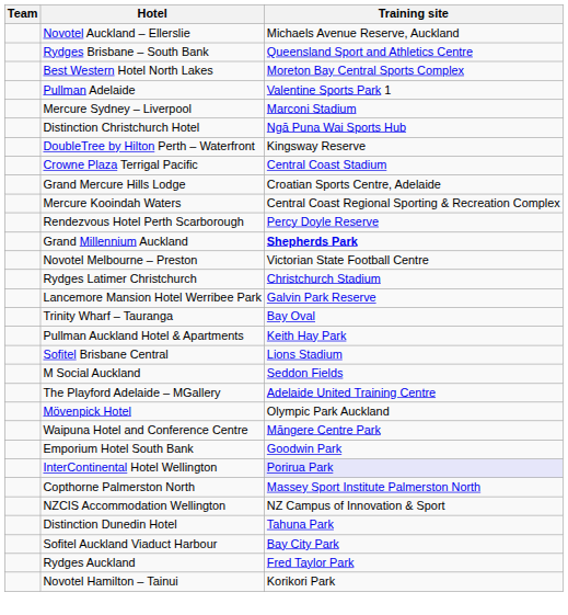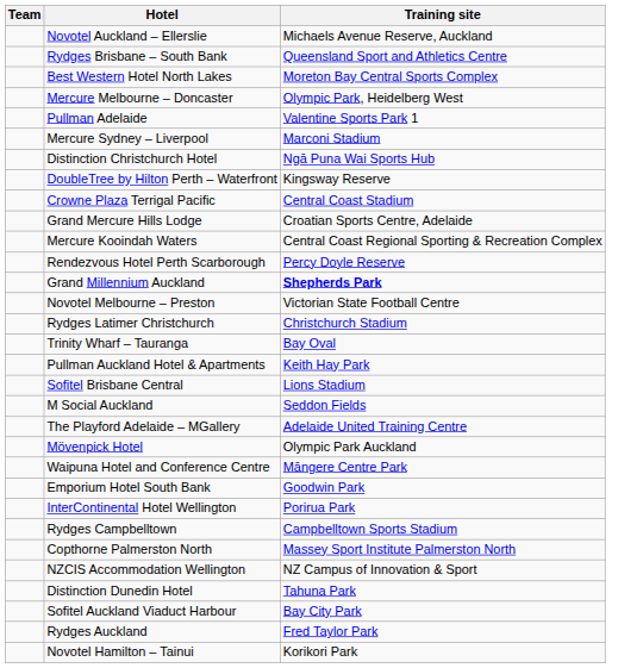 <table class="wikitable sortable mw-collapsible mw-collapsed">
 <tr>
 <th>Team</th>
 <th>Hotel</th>
 <th>Training site</th>
 </tr>
 <tr>
 <td></td>
 <td><a href='#'>Novotel</a> Auckland – Ellerslie</td>
 <td>Michaels Avenue Reserve, Auckland</td>
 </tr>
 <tr>
 <td></td>
 <td><a href='#'>Rydges</a> Brisbane – South Bank</td>
 <td><a href='#'>Queensland Sport and Athletics Centre</a></td>
 </tr>
 <tr>
 <td></td>
 <td><a href='#'>Best Western</a> Hotel North Lakes</td>
 <td><a href='#'>Moreton Bay Central Sports Complex</a></td>
+</tr>
+<tr>
+<td></td>
+<td><a href='#'>Mercure</a> Melbourne – Doncaster</td>
+<td><a href='#'>Olympic Park</a>, Heidelberg West</td>
 </tr>
 <tr>
 <td></td>
 <td><a href='#'>Pullman</a> Adelaide</td>
 <td><a href='#'>Valentine Sports Park</a> 1</td>
 </tr>
 <tr>
 <td></td>
 <td>Mercure Sydney – Liverpool</td>
 <td><a href='#'>Marconi Stadium</a></td>
 </tr>
 <tr>
 <td></td>
 <td>Distinction Christchurch Hotel</td>
 <td><a href='#'>Ngā Puna Wai Sports Hub</a></td>
 </tr>
 <tr>
 <td></td>
 <td><a href='#'>DoubleTree by Hilton</a> Perth – Waterfront</td>
 <td>Kingsway Reserve</td>
 </tr>
 <tr>
 <td></td>
 <td><a href='#'>Crowne Plaza</a> Terrigal Pacific</td>
 <td><a href='#'>Central Coast Stadium</a></td>
 </tr>
 <tr>
 <td></td>
 <td>Grand Mercure Hills Lodge</td>
 <td>Croatian Sports Centre, Adelaide</td>
 </tr>
 <tr>
 <td></td>
 <td>Mercure Kooindah Waters</td>
 <td>Central Coast Regional Sporting & Recreation Complex</td>
 </tr>
 <tr>
 <td></td>
 <td>Rendezvous Hotel Perth Scarborough</td>
 <td><a href='#'>Percy Doyle Reserve</a></td>
 </tr>
 <tr>
 <td></td>
 <td>Grand <a href='#'>Millennium</a> Auckland</td>
 <td><strong><a href='#'>Shepherds Park</a></strong></td>
 </tr>
 <tr>
 <td></td>
 <td>Novotel Melbourne – Preston</td>
 <td>Victorian State Football Centre</td>
 </tr>
 <tr>
 <td></td>
 <td>Rydges Latimer Christchurch</td>
 <td><a href='#'>Christchurch Stadium</a></td>
 </tr>
 <tr>
 <td></td>
-<td>Lancemore Mansion Hotel Werribee Park</td>
-<td><a href='#'>Galvin Park Reserve</a></td>
-</tr>
-<tr>
-<td></td>
 <td>Trinity Wharf – Tauranga</td>
 <td><a href='#'>Bay Oval</a></td>
 </tr>
 <tr>
 <td></td>
 <td>Pullman Auckland Hotel & Apartments</td>
 <td><a href='#'>Keith Hay Park</a></td>
 </tr>
 <tr>
 <td></td>
 <td><a href='#'>Sofitel</a> Brisbane Central</td>
 <td><a href='#'>Lions Stadium</a></td>
 </tr>
 <tr>
 <td></td>
 <td>M Social Auckland</td>
 <td><a href='#'>Seddon Fields</a></td>
 </tr>
 <tr>
 <td></td>
 <td>The Playford Adelaide – MGallery</td>
 <td><a href='#'>Adelaide United Training Centre</a></td>
 </tr>
 <tr>
 <td></td>
 <td><a href='#'>Mövenpick Hotel</a></td>
 <td>Olympic Park Auckland</td>
 </tr>
 <tr>
 <td></td>
 <td>Waipuna Hotel and Conference Centre</td>
 <td><a href='#'>Māngere Centre Park</a></td>
 </tr>
 <tr>
 <td></td>
 <td>Emporium Hotel South Bank</td>
 <td><a href='#'>Goodwin Park</a></td>
 </tr>
 <tr>
 <td></td>
 <td><a href='#'>InterContinental</a> Hotel Wellington</td>
-<td style="background: lavender;"><a href='#'>Porirua Park</a></td>
+<td><a href='#'>Porirua Park</a></td>
+</tr>
+<tr>
+<td></td>
+<td>Rydges Campbelltown</td>
+<td><a href='#'>Campbelltown Sports Stadium</a></td>
 </tr>
 <tr>
 <td></td>
 <td>Copthorne Palmerston North</td>
 <td><a href='#'>Massey Sport Institute Palmerston North</a></td>
 </tr>
 <tr>
 <td></td>
 <td>NZCIS Accommodation Wellington</td>
 <td>NZ Campus of Innovation & Sport</td>
 </tr>
 <tr>
 <td></td>
 <td>Distinction Dunedin Hotel</td>
 <td><a href='#'>Tahuna Park</a></td>
 </tr>
 <tr>
 <td></td>
 <td>Sofitel Auckland Viaduct Harbour</td>
 <td><a href='#'>Bay City Park</a></td>
 </tr>
 <tr>
 <td></td>
 <td>Rydges Auckland</td>
 <td><a href='#'>Fred Taylor Park</a></td>
 </tr>
 <tr>
 <td></td>
 <td>Novotel Hamilton – Tainui</td>
 <td>Korikori Park</td>
 </tr>
 </table>
